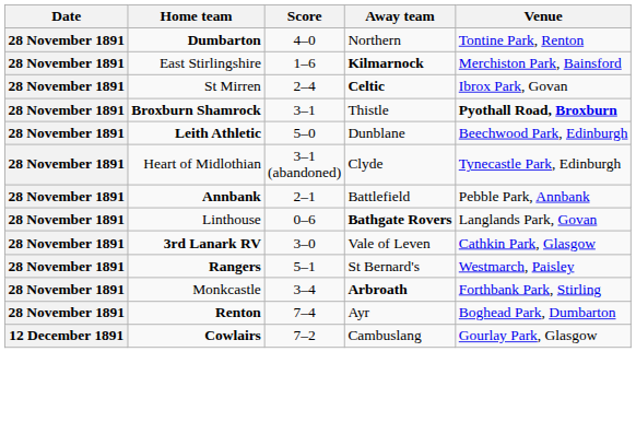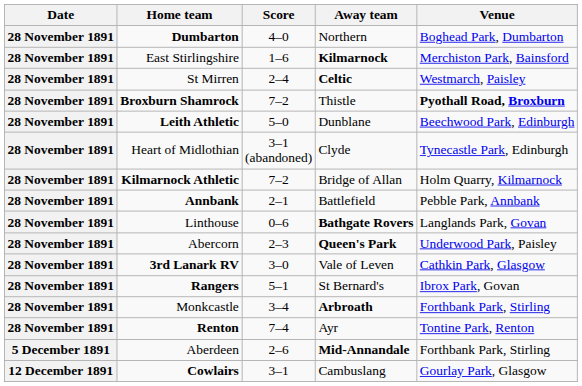 <table class="wikitable football-result-list" style="max-width: 80em; text-align: center">
 <tr>
 <th scope="col">Date</th>
 <th scope="col">Home team</th>
 <th scope="col">Score</th>
 <th scope="col">Away team</th>
 <th scope="col">Venue</th>
 </tr>
 <tr>
 <th scope="row">28 November 1891</th>
 <td align=right><strong>Dumbarton</strong></td>
 <td>4–0</td>
 <td align=left>Northern</td>
-<td align=left><a href='#'>Tontine Park</a>, <a href='#'>Renton</a></td>
+<td align=left><a href='#'>Boghead Park</a>, <a href='#'>Dumbarton</a></td>
 </tr>
 <tr>
 <th scope="row">28 November 1891</th>
 <td align=right>East Stirlingshire</td>
 <td>1–6</td>
 <td align=left><strong>Kilmarnock</strong></td>
 <td align=left><a href='#'>Merchiston Park</a>, <a href='#'>Bainsford</a></td>
 </tr>
 <tr>
 <th scope="row">28 November 1891</th>
 <td align=right>St Mirren</td>
 <td>2–4</td>
 <td align=left><strong>Celtic</strong></td>
-<td align=left><a href='#'>Ibrox Park</a>, Govan</td>
+<td align=left><a href='#'>Westmarch</a>, <a href='#'>Paisley</a></td>
 </tr>
 <tr>
 <th scope="row">28 November 1891</th>
 <td align=right><strong>Broxburn Shamrock</strong></td>
-<td>3–1</td>
+<td>7–2</td>
 <td align=left>Thistle</td>
 <td align=left><strong>Pyothall Road, <a href='#'>Broxburn</a></strong></td>
 </tr>
 <tr>
 <th scope="row">28 November 1891</th>
 <td align=right><strong>Leith Athletic</strong></td>
 <td>5–0</td>
 <td align=left>Dunblane</td>
 <td align=left><a href='#'>Beechwood Park</a>, <a href='#'>Edinburgh</a></td>
 </tr>
 <tr>
 <th scope="row">28 November 1891</th>
 <td align=right>Heart of Midlothian</td>
 <td>3–1<br>(abandoned)</td>
 <td align=left>Clyde</td>
 <td align=left><a href='#'>Tynecastle Park</a>, Edinburgh</td>
 </tr>
 <tr>
 <th scope="row">28 November 1891</th>
+<td align=right><strong>Kilmarnock Athletic</strong></td>
+<td>7–2</td>
+<td align=left>Bridge of Allan</td>
+<td align=left>Holm Quarry, <a href='#'>Kilmarnock</a></td>
+</tr>
+<tr>
+<th scope="row">28 November 1891</th>
 <td align=right><strong>Annbank</strong></td>
 <td>2–1</td>
 <td align=left>Battlefield</td>
 <td align=left>Pebble Park, <a href='#'>Annbank</a></td>
 </tr>
 <tr>
 <th scope="row">28 November 1891</th>
 <td align=right>Linthouse</td>
 <td>0–6</td>
 <td align=left><strong>Bathgate Rovers</strong></td>
 <td align=left>Langlands Park, <a href='#'>Govan</a></td>
 </tr>
 <tr>
 <th scope="row">28 November 1891</th>
+<td align=right>Abercorn</td>
+<td>2–3</td>
+<td align=left><strong>Queen's Park</strong></td>
+<td align=left><a href='#'>Underwood Park</a>, Paisley</td>
+</tr>
+<tr>
+<th scope="row">28 November 1891</th>
 <td align=right><strong>3rd Lanark RV</strong></td>
 <td>3–0</td>
 <td align=left>Vale of Leven</td>
 <td align=left><a href='#'>Cathkin Park</a>, <a href='#'>Glasgow</a></td>
 </tr>
 <tr>
 <th scope="row">28 November 1891</th>
 <td align=right><strong>Rangers</strong></td>
 <td>5–1</td>
 <td align=left>St Bernard's</td>
-<td align=left><a href='#'>Westmarch</a>, <a href='#'>Paisley</a></td>
+<td align=left><a href='#'>Ibrox Park</a>, Govan</td>
 </tr>
 <tr>
 <th scope="row">28 November 1891</th>
 <td align=right>Monkcastle</td>
 <td>3–4</td>
 <td align=left><strong>Arbroath</strong></td>
 <td align=left><a href='#'>Forthbank Park</a>, <a href='#'>Stirling</a></td>
 </tr>
 <tr>
 <th scope="row">28 November 1891</th>
 <td align=right><strong>Renton</strong></td>
 <td>7–4</td>
 <td align=left>Ayr</td>
-<td align=left><a href='#'>Boghead Park</a>, <a href='#'>Dumbarton</a></td>
+<td align=left><a href='#'>Tontine Park</a>, <a href='#'>Renton</a></td>
+</tr>
+<tr>
+<th scope="row">5 December 1891</th>
+<td align=right>Aberdeen</td>
+<td>2–6</td>
+<td align=left><strong>Mid-Annandale</strong></td>
+<td align=left>Forthbank Park, Stirling</td>
 </tr>
 <tr>
 <th scope="row">12 December 1891</th>
 <td align=right><strong>Cowlairs</strong></td>
-<td>7–2</td>
+<td>3–1</td>
 <td align=left>Cambuslang</td>
 <td align=left><a href='#'>Gourlay Park</a>, Glasgow</td>
 </tr>
 </table>
